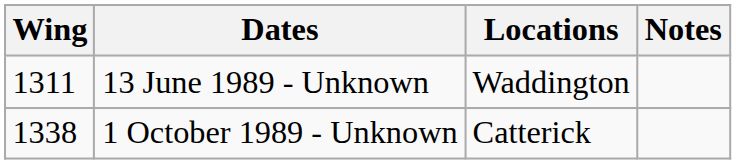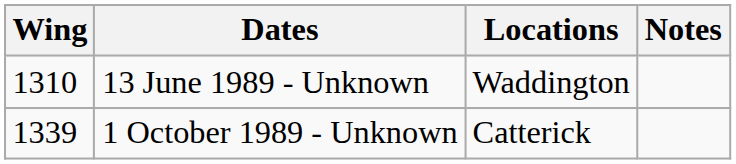 <table class="wikitable">
 <tr>
 <th>Wing</th>
 <th>Dates</th>
 <th>Locations</th>
 <th>Notes</th>
 </tr>
 <tr>
-<td>1311</td>
+<td>1310</td>
 <td>13 June 1989 - Unknown</td>
 <td>Waddington</td>
 <td></td>
 </tr>
 <tr>
-<td>1338</td>
+<td>1339</td>
 <td>1 October 1989 - Unknown</td>
 <td>Catterick</td>
 <td></td>
 </tr>
 </table>
